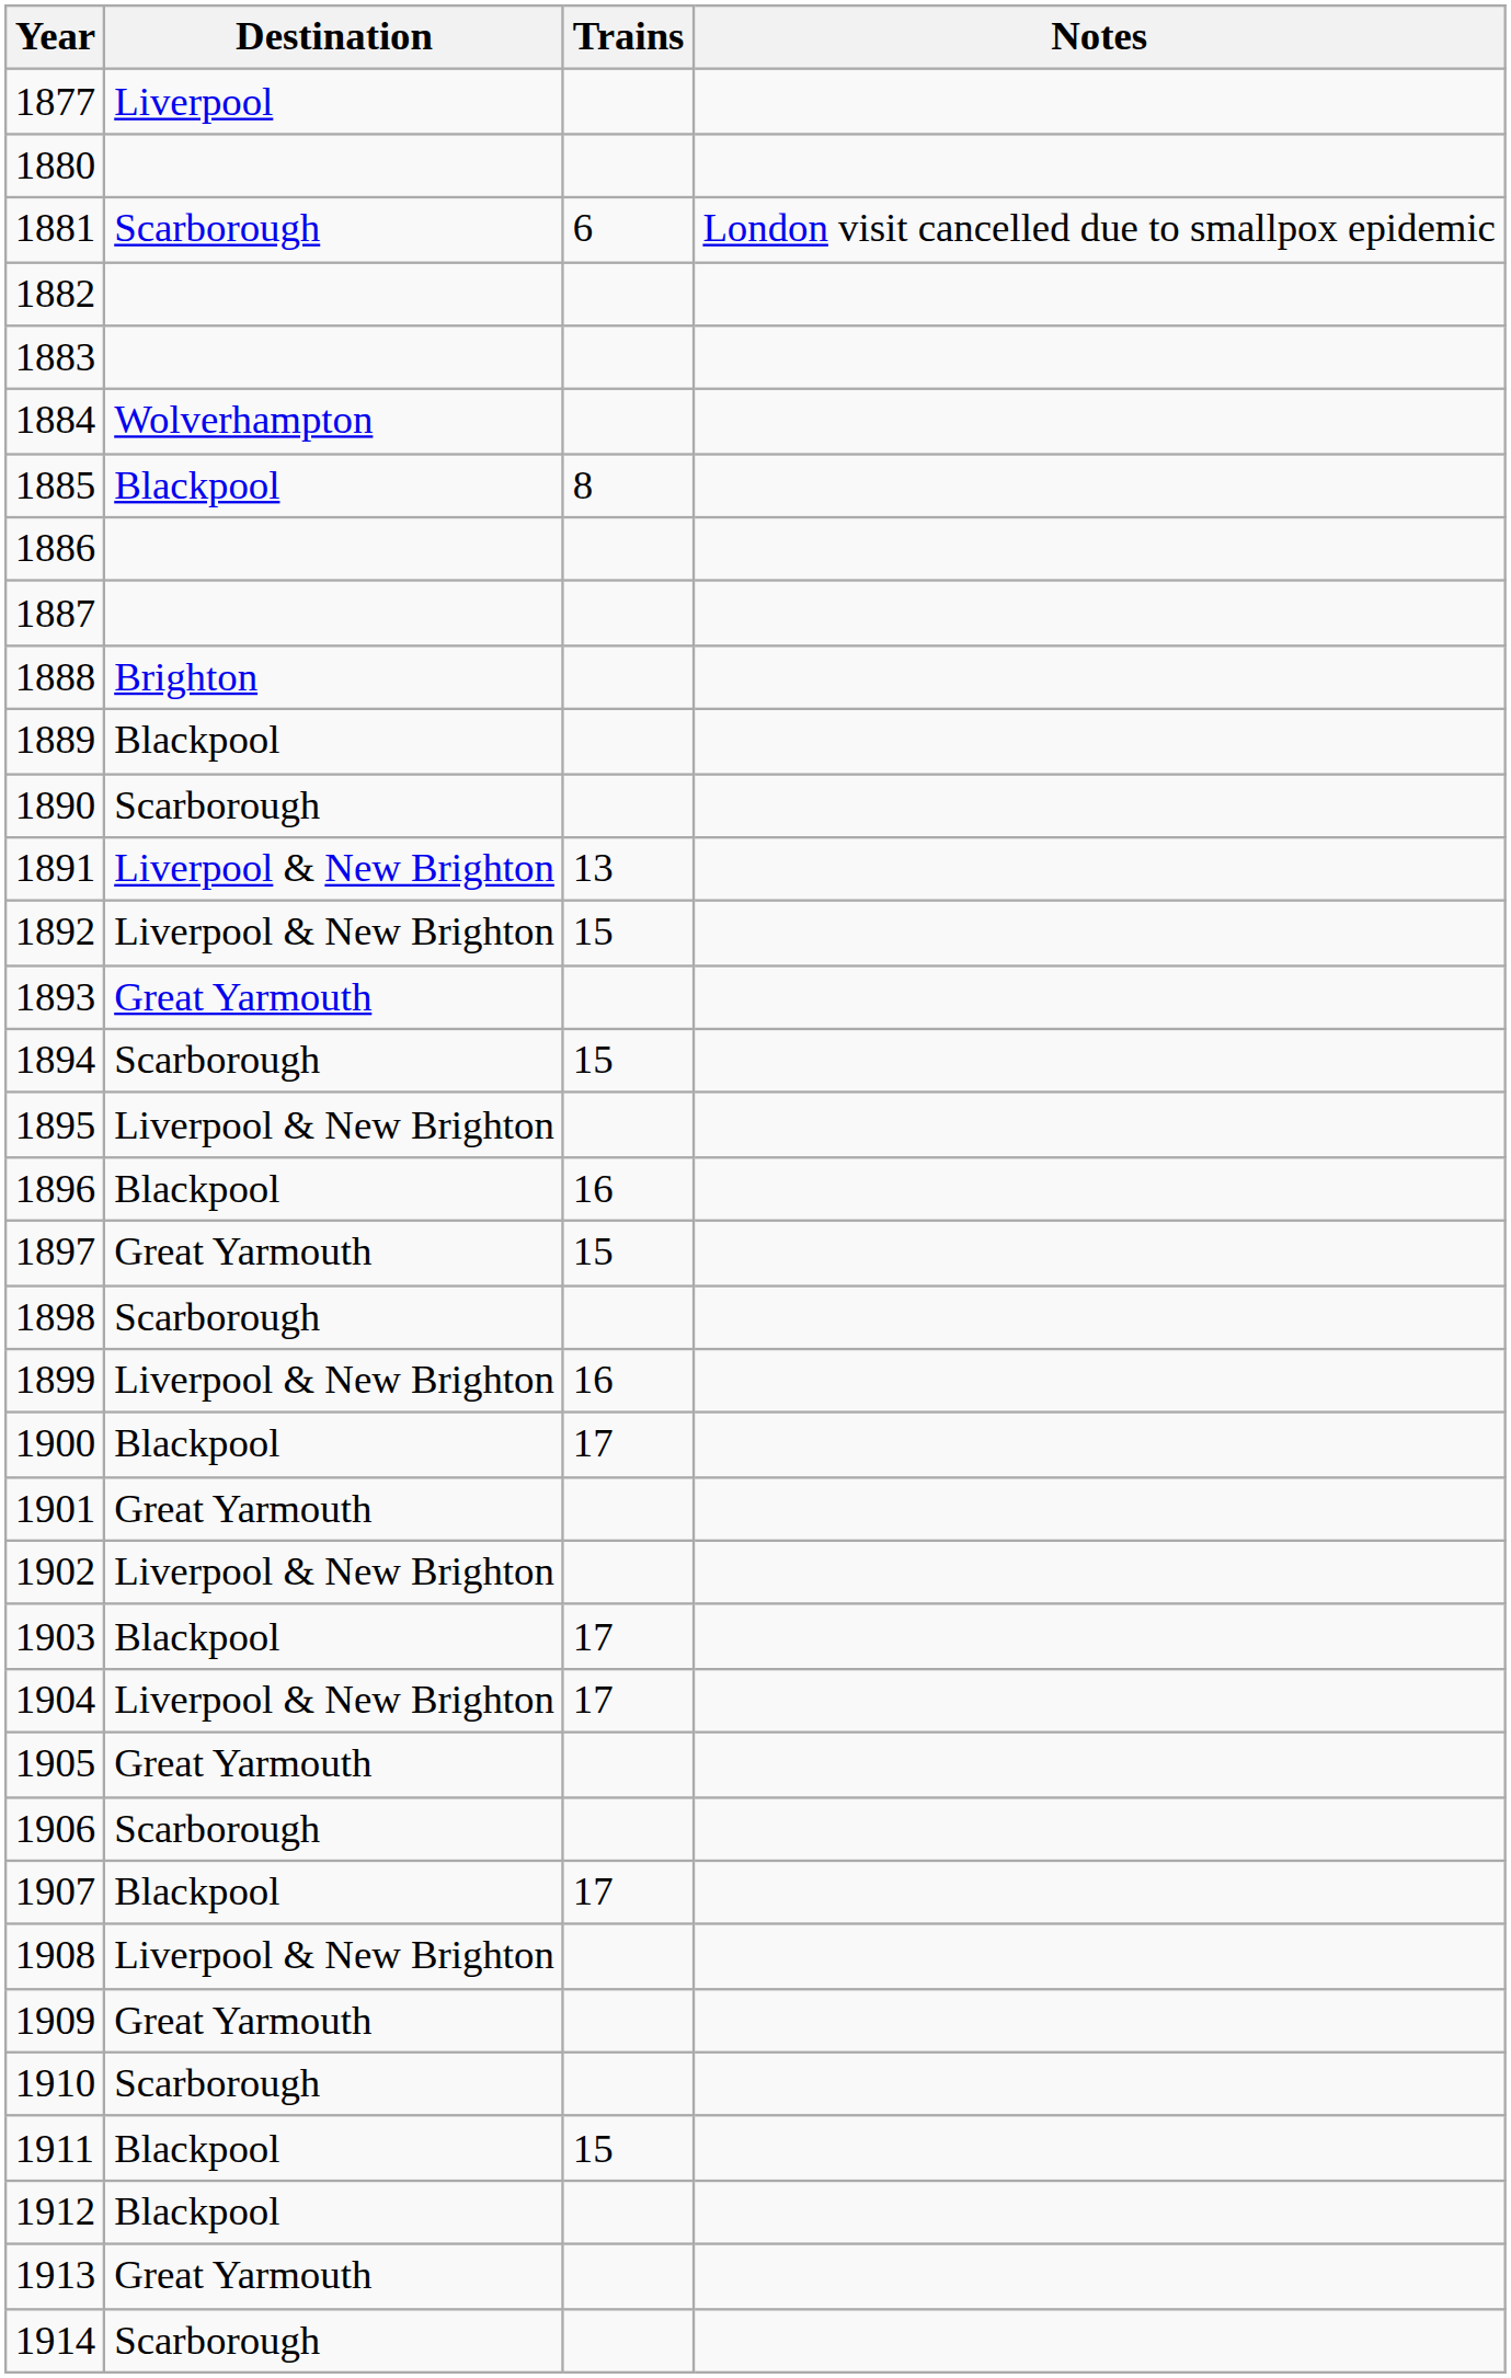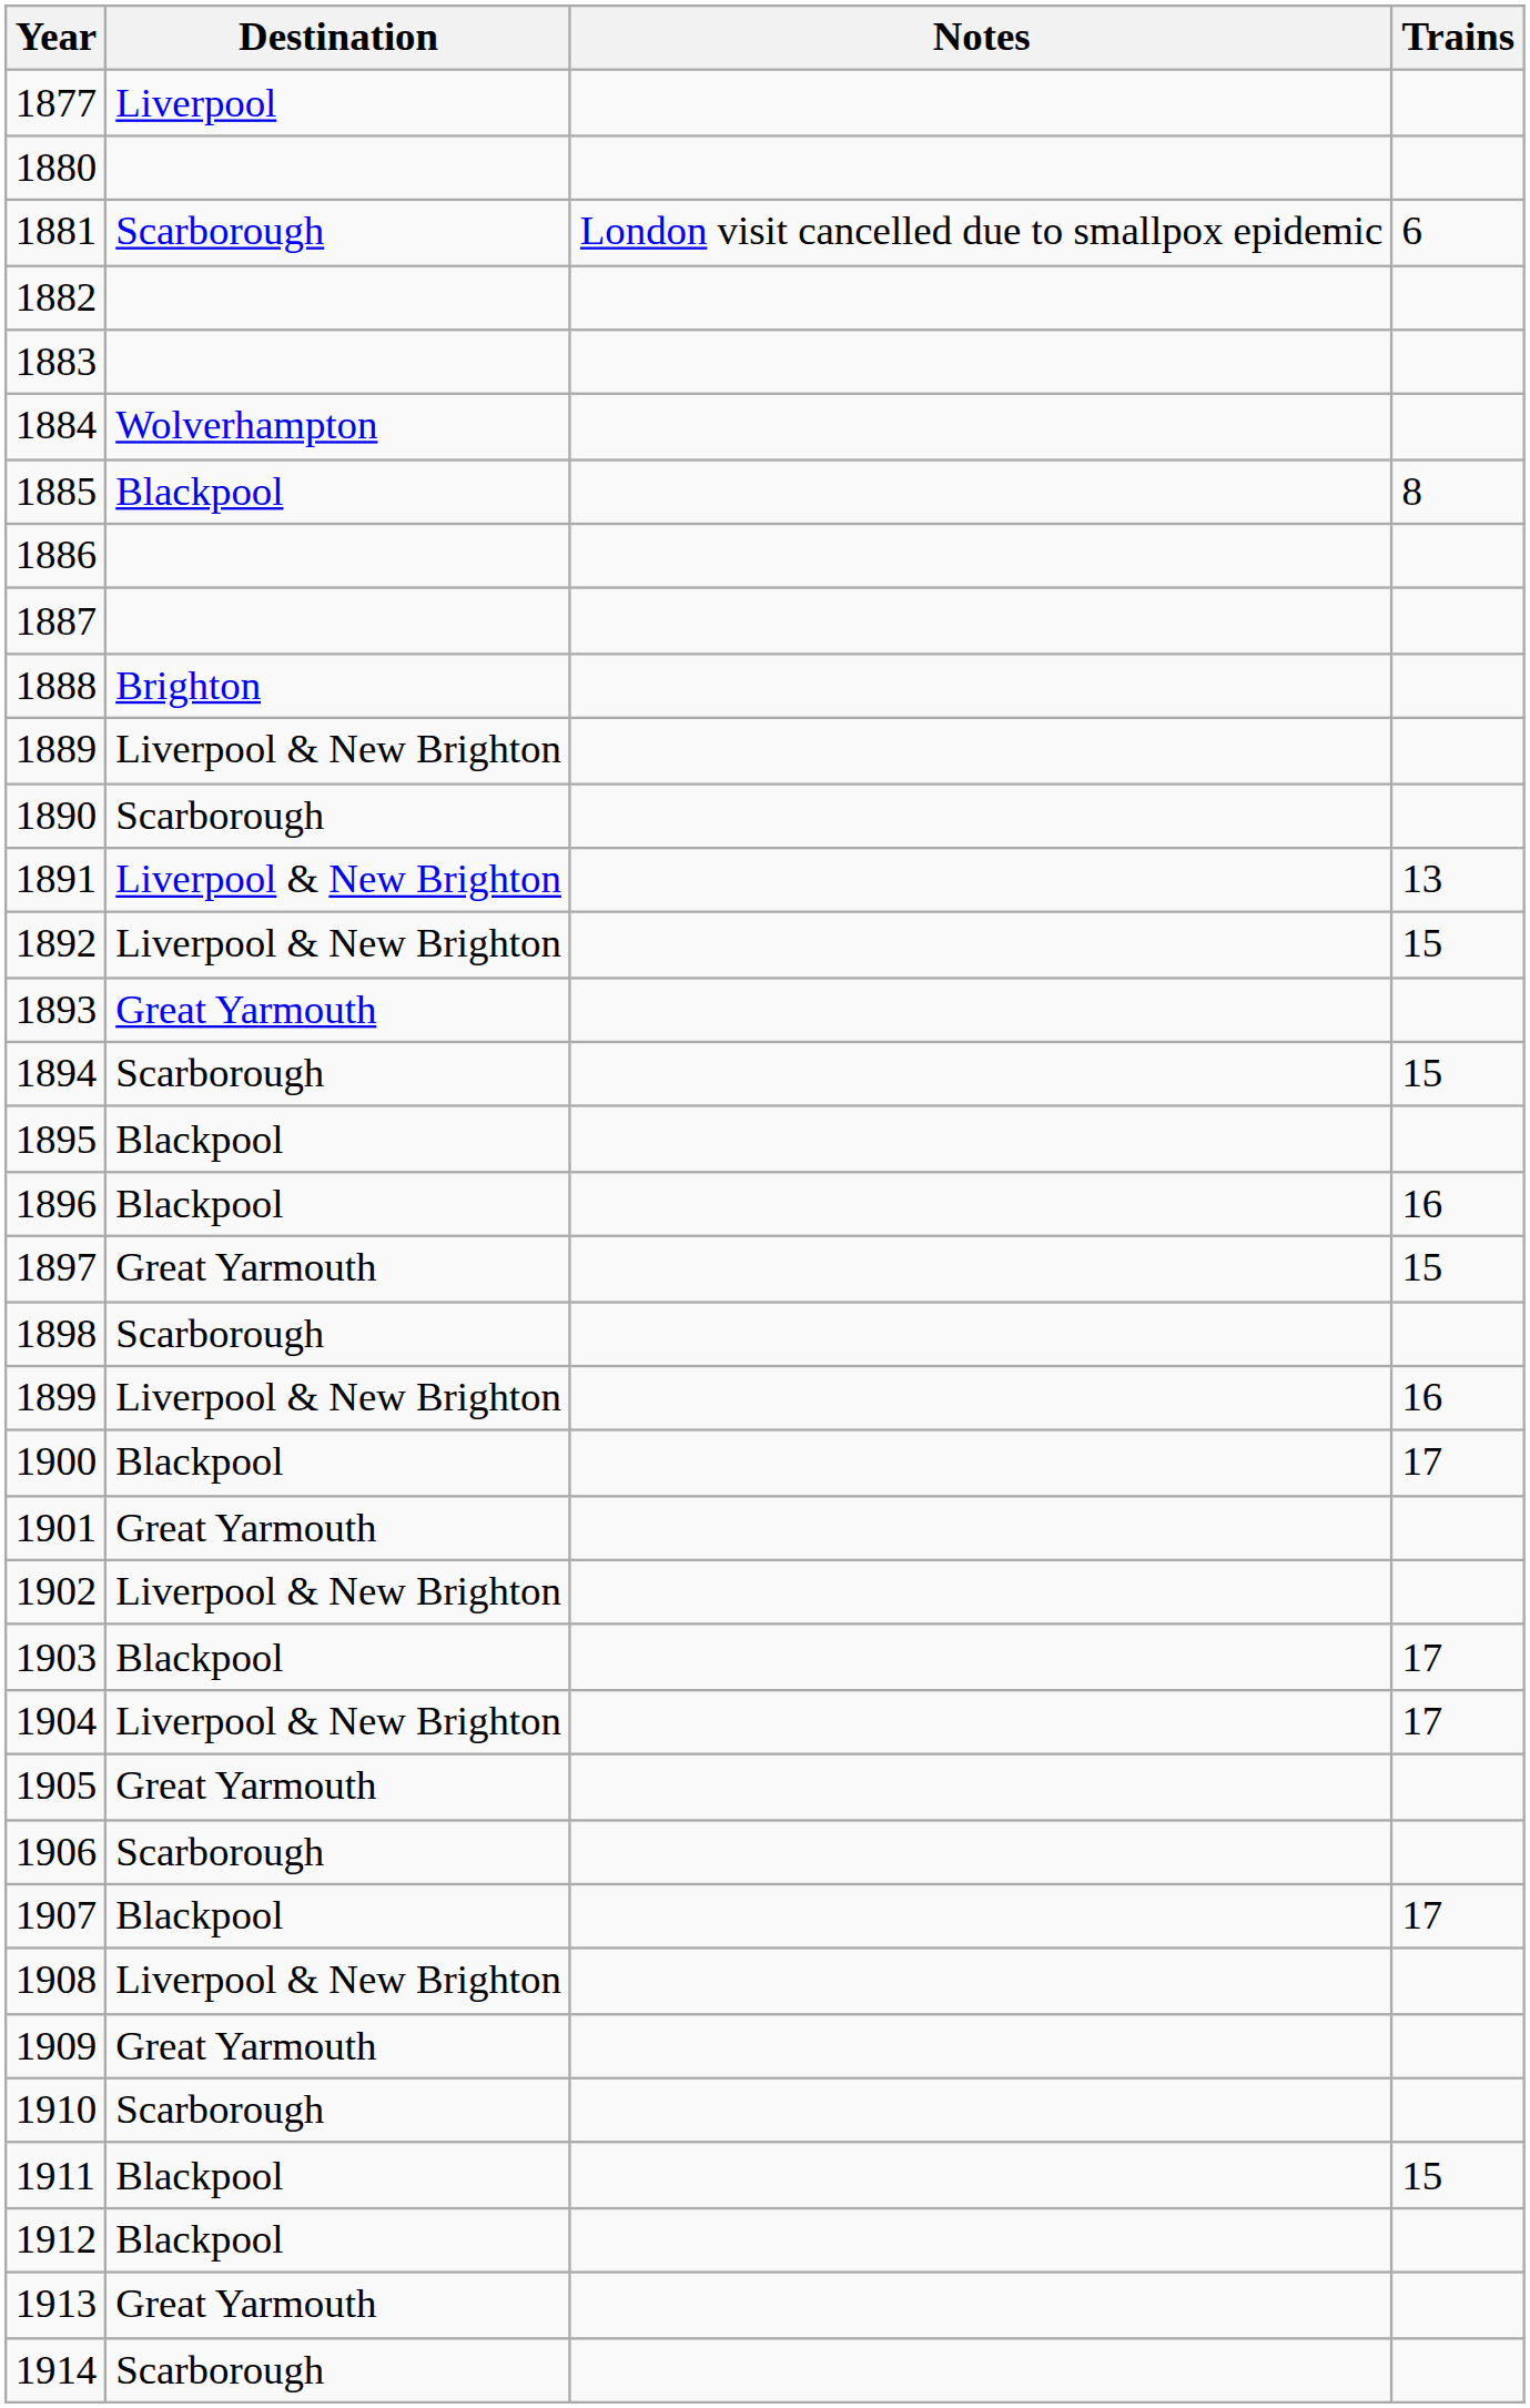 <table class="wikitable sortable">
 <tr>
 <th>Year</th>
 <th>Destination</th>
+<th class="unsortable">Notes</th>
 <th>Trains</th>
-<th class="unsortable">Notes</th>
 </tr>
 <tr>
 <td>1877</td>
 <td><a href='#'>Liverpool</a></td>
 <td></td>
 <td></td>
 </tr>
 <tr>
 <td>1880</td>
 <td></td>
 <td></td>
 <td></td>
 </tr>
 <tr>
 <td>1881</td>
 <td><a href='#'>Scarborough</a></td>
+<td><a href='#'>London</a> visit cancelled due to smallpox epidemic</td>
 <td>6</td>
-<td><a href='#'>London</a> visit cancelled due to smallpox epidemic</td>
 </tr>
 <tr>
 <td>1882</td>
 <td></td>
 <td></td>
 <td></td>
 </tr>
 <tr>
 <td>1883</td>
 <td></td>
 <td></td>
 <td></td>
 </tr>
 <tr>
 <td>1884</td>
 <td><a href='#'>Wolverhampton</a></td>
 <td></td>
 <td></td>
 </tr>
 <tr>
 <td>1885</td>
 <td><a href='#'>Blackpool</a></td>
+<td></td>
 <td>8</td>
-<td></td>
 </tr>
 <tr>
 <td>1886</td>
 <td></td>
 <td></td>
 <td></td>
 </tr>
 <tr>
 <td>1887</td>
 <td></td>
 <td></td>
 <td></td>
 </tr>
 <tr>
 <td>1888</td>
 <td><a href='#'>Brighton</a></td>
 <td></td>
 <td></td>
 </tr>
 <tr>
 <td>1889</td>
-<td>Blackpool</td>
+<td>Liverpool & New Brighton</td>
 <td></td>
 <td></td>
 </tr>
 <tr>
 <td>1890</td>
 <td>Scarborough</td>
 <td></td>
 <td></td>
 </tr>
 <tr>
 <td>1891</td>
 <td><a href='#'>Liverpool</a> & <a href='#'>New Brighton</a></td>
+<td></td>
 <td>13</td>
-<td></td>
 </tr>
 <tr>
 <td>1892</td>
 <td>Liverpool & New Brighton</td>
+<td></td>
 <td>15</td>
-<td></td>
 </tr>
 <tr>
 <td>1893</td>
 <td><a href='#'>Great Yarmouth</a></td>
 <td></td>
 <td></td>
 </tr>
 <tr>
 <td>1894</td>
 <td>Scarborough</td>
+<td></td>
 <td>15</td>
-<td></td>
 </tr>
 <tr>
 <td>1895</td>
-<td>Liverpool & New Brighton</td>
+<td>Blackpool</td>
 <td></td>
 <td></td>
 </tr>
 <tr>
 <td>1896</td>
 <td>Blackpool</td>
+<td></td>
 <td>16</td>
-<td></td>
 </tr>
 <tr>
 <td>1897</td>
 <td>Great Yarmouth</td>
+<td></td>
 <td>15</td>
-<td></td>
 </tr>
 <tr>
 <td>1898</td>
 <td>Scarborough</td>
 <td></td>
 <td></td>
 </tr>
 <tr>
 <td>1899</td>
 <td>Liverpool & New Brighton</td>
+<td></td>
 <td>16</td>
-<td></td>
 </tr>
 <tr>
 <td>1900</td>
 <td>Blackpool</td>
+<td></td>
 <td>17</td>
-<td></td>
 </tr>
 <tr>
 <td>1901</td>
 <td>Great Yarmouth</td>
 <td></td>
 <td></td>
 </tr>
 <tr>
 <td>1902</td>
 <td>Liverpool & New Brighton</td>
 <td></td>
 <td></td>
 </tr>
 <tr>
 <td>1903</td>
 <td>Blackpool</td>
+<td></td>
 <td>17</td>
-<td></td>
 </tr>
 <tr>
 <td>1904</td>
 <td>Liverpool & New Brighton</td>
+<td></td>
 <td>17</td>
-<td></td>
 </tr>
 <tr>
 <td>1905</td>
 <td>Great Yarmouth</td>
 <td></td>
 <td></td>
 </tr>
 <tr>
 <td>1906</td>
 <td>Scarborough</td>
 <td></td>
 <td></td>
 </tr>
 <tr>
 <td>1907</td>
 <td>Blackpool</td>
+<td></td>
 <td>17</td>
-<td></td>
 </tr>
 <tr>
 <td>1908</td>
 <td>Liverpool & New Brighton</td>
 <td></td>
 <td></td>
 </tr>
 <tr>
 <td>1909</td>
 <td>Great Yarmouth</td>
 <td></td>
 <td></td>
 </tr>
 <tr>
 <td>1910</td>
 <td>Scarborough</td>
 <td></td>
 <td></td>
 </tr>
 <tr>
 <td>1911</td>
 <td>Blackpool</td>
+<td></td>
 <td>15</td>
-<td></td>
 </tr>
 <tr>
 <td>1912</td>
 <td>Blackpool</td>
 <td></td>
 <td></td>
 </tr>
 <tr>
 <td>1913</td>
 <td>Great Yarmouth</td>
 <td></td>
 <td></td>
 </tr>
 <tr>
 <td>1914</td>
 <td>Scarborough</td>
 <td></td>
 <td></td>
 </tr>
 </table>
